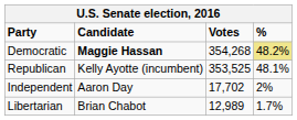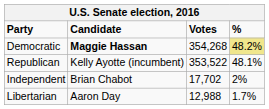 <table class="wikitable">
 <tr>
 <th colspan="4">U.S. Senate election, 2016</th>
 </tr>
 <tr>
 <td><strong>Party</strong></td>
 <td><strong>Candidate</strong></td>
 <td><strong>Votes</strong></td>
 <td><strong>%</strong></td>
 </tr>
 <tr>
 <td>Democratic</td>
 <td><strong>Maggie Hassan</strong></td>
 <td>354,268</td>
 <td style="background: khaki;">48.2%</td>
 </tr>
 <tr>
 <td>Republican</td>
 <td>Kelly Ayotte (incumbent)</td>
-<td>353,525</td>
+<td>353,522</td>
 <td>48.1%</td>
 </tr>
 <tr>
 <td>Independent</td>
-<td>Aaron Day</td>
+<td>Brian Chabot</td>
 <td>17,702</td>
 <td>2%</td>
 </tr>
 <tr>
 <td>Libertarian</td>
-<td>Brian Chabot</td>
-<td>12,989</td>
+<td>Aaron Day</td>
+<td>12,988</td>
 <td>1.7%</td>
 </tr>
 </table>
